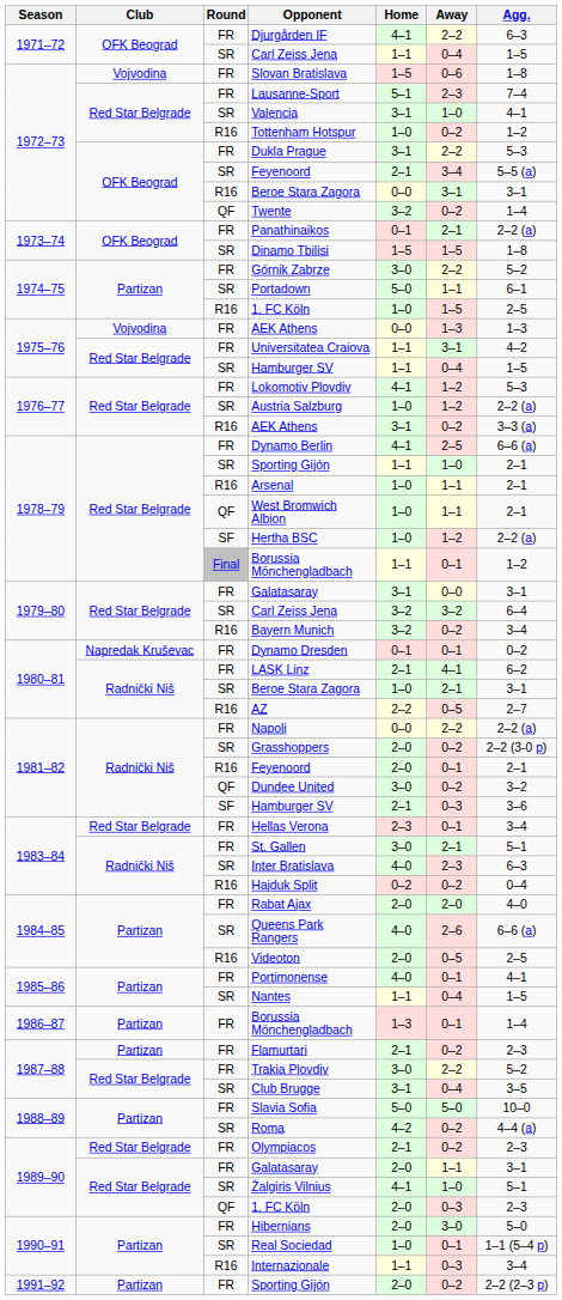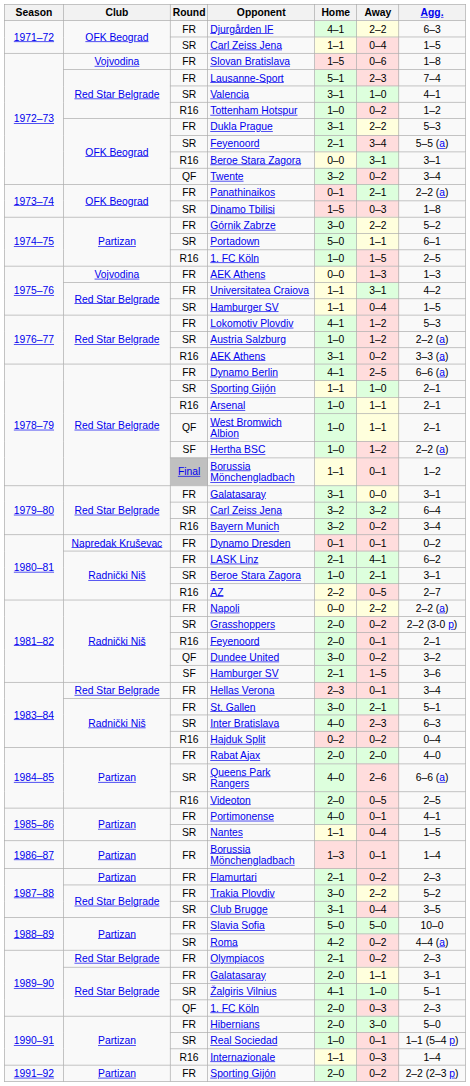 <table class="wikitable" style="font-size:95%; text-align: center;">
 <tr>
 <th width="80">Season</th>
 <th width="150">Club</th>
 <th width="30">Round</th>
 <th width="150">Opponent</th>
 <th width="55">Home</th>
 <th width="55">Away</th>
 <th width="90"><a href='#'>Agg.</a></th>
 </tr>
 <tr>
 <td rowspan=2><a href='#'>1971–72</a></td>
 <td rowspan=2><a href='#'>OFK Beograd</a></td>
 <td>FR</td>
 <td align="left"> <a href='#'>Djurgården IF</a></td>
 <td bgcolor="#ddffdd">4–1</td>
 <td bgcolor="#ffffdd">2–2</td>
 <td>6–3</td>
 </tr>
 <tr>
 <td>SR</td>
 <td align="left"> <a href='#'>Carl Zeiss Jena</a></td>
 <td bgcolor="#ffffdd">1–1</td>
 <td bgcolor="#ffdddd">0–4</td>
 <td>1–5</td>
 </tr>
 <tr>
 <td rowspan=8><a href='#'>1972–73</a></td>
 <td><a href='#'>Vojvodina</a></td>
 <td>FR</td>
 <td align="left"> <a href='#'>Slovan Bratislava</a></td>
 <td bgcolor="#ffdddd">1–5</td>
 <td bgcolor="#ffdddd">0–6</td>
 <td>1–8</td>
 </tr>
 <tr>
 <td rowspan=3><a href='#'>Red Star Belgrade</a></td>
 <td>FR</td>
 <td align="left"> <a href='#'>Lausanne-Sport</a></td>
 <td bgcolor="#ddffdd">5–1</td>
 <td bgcolor="#ffdddd">2–3</td>
 <td>7–4</td>
 </tr>
 <tr>
 <td>SR</td>
 <td align="left"> <a href='#'>Valencia</a></td>
 <td bgcolor="#ddffdd">3–1</td>
 <td bgcolor="#ddffdd">1–0</td>
 <td>4–1</td>
 </tr>
 <tr>
 <td>R16</td>
 <td align="left"> <a href='#'>Tottenham Hotspur</a></td>
 <td bgcolor="#ddffdd">1–0</td>
 <td bgcolor="#ffdddd">0–2</td>
 <td>1–2</td>
 </tr>
 <tr>
 <td rowspan=4><a href='#'>OFK Beograd</a></td>
 <td>FR</td>
 <td align="left"> <a href='#'>Dukla Prague</a></td>
 <td bgcolor="#ddffdd">3–1</td>
 <td bgcolor="#ffffdd">2–2</td>
 <td>5–3</td>
 </tr>
 <tr>
 <td>SR</td>
 <td align="left"> <a href='#'>Feyenoord</a></td>
 <td bgcolor="#ddffdd">2–1</td>
 <td bgcolor="#ffdddd">3–4</td>
 <td>5–5 (<a href='#'>a</a>)</td>
 </tr>
 <tr>
 <td>R16</td>
 <td align="left"> <a href='#'>Beroe Stara Zagora</a></td>
 <td bgcolor="#ffffdd">0–0</td>
 <td bgcolor="#ddffdd">3–1</td>
 <td>3–1</td>
 </tr>
 <tr>
 <td>QF</td>
 <td align="left"> <a href='#'>Twente</a></td>
 <td bgcolor="#ddffdd">3–2</td>
 <td bgcolor="#ffdddd">0–2</td>
-<td>1–4</td>
+<td>3–4</td>
 </tr>
 <tr>
 <td rowspan=2><a href='#'>1973–74</a></td>
 <td rowspan=2><a href='#'>OFK Beograd</a></td>
 <td>FR</td>
 <td align="left"> <a href='#'>Panathinaikos</a></td>
 <td bgcolor="#ffdddd">0–1</td>
 <td bgcolor="#ddffdd">2–1</td>
 <td>2–2 (<a href='#'>a</a>)</td>
 </tr>
 <tr>
 <td>SR</td>
 <td align="left"> <a href='#'>Dinamo Tbilisi</a></td>
 <td bgcolor="#ffdddd">1–5</td>
-<td bgcolor="#ffdddd">1–5</td>
+<td bgcolor="#ffdddd">0–3</td>
 <td>1–8</td>
 </tr>
 <tr>
 <td rowspan=3><a href='#'>1974–75</a></td>
 <td rowspan=3><a href='#'>Partizan</a></td>
 <td>FR</td>
 <td align="left"> <a href='#'>Górnik Zabrze</a></td>
 <td bgcolor="#ddffdd">3–0</td>
 <td bgcolor="#ffffdd">2–2</td>
 <td>5–2</td>
 </tr>
 <tr>
 <td>SR</td>
 <td align="left"> <a href='#'>Portadown</a></td>
 <td bgcolor="#ddffdd">5–0</td>
 <td bgcolor="#ffffdd">1–1</td>
 <td>6–1</td>
 </tr>
 <tr>
 <td>R16</td>
 <td align="left"> <a href='#'>1. FC Köln</a></td>
 <td bgcolor="#ddffdd">1–0</td>
 <td bgcolor="#ffdddd">1–5</td>
 <td>2–5</td>
 </tr>
 <tr>
 <td rowspan=3><a href='#'>1975–76</a></td>
 <td><a href='#'>Vojvodina</a></td>
 <td>FR</td>
 <td align="left"> <a href='#'>AEK Athens</a></td>
 <td bgcolor="#ffffdd">0–0</td>
 <td bgcolor="#ffdddd">1–3</td>
 <td>1–3</td>
 </tr>
 <tr>
 <td rowspan=2><a href='#'>Red Star Belgrade</a></td>
 <td>FR</td>
 <td align="left"> <a href='#'>Universitatea Craiova</a></td>
 <td bgcolor="#ffffdd">1–1</td>
 <td bgcolor="#ddffdd">3–1</td>
 <td>4–2</td>
 </tr>
 <tr>
 <td>SR</td>
 <td align="left"> <a href='#'>Hamburger SV</a></td>
 <td bgcolor="#ffffdd">1–1</td>
 <td bgcolor="#ffdddd">0–4</td>
 <td>1–5</td>
 </tr>
 <tr>
 <td rowspan=3><a href='#'>1976–77</a></td>
 <td rowspan=3><a href='#'>Red Star Belgrade</a></td>
 <td>FR</td>
 <td align="left"> <a href='#'>Lokomotiv Plovdiv</a></td>
 <td bgcolor="#ddffdd">4–1</td>
 <td bgcolor="#ffdddd">1–2</td>
 <td>5–3</td>
 </tr>
 <tr>
 <td>SR</td>
 <td align="left"> <a href='#'>Austria Salzburg</a></td>
 <td bgcolor="#ddffdd">1–0</td>
 <td bgcolor="#ffdddd">1–2</td>
 <td>2–2 (<a href='#'>a</a>)</td>
 </tr>
 <tr>
 <td>R16</td>
 <td align="left"> <a href='#'>AEK Athens</a></td>
 <td bgcolor="#ddffdd">3–1</td>
 <td bgcolor="#ffdddd">0–2</td>
 <td>3–3 (<a href='#'>a</a>)</td>
 </tr>
 <tr>
 <td rowspan=6><a href='#'>1978–79</a></td>
 <td rowspan=6><a href='#'>Red Star Belgrade</a></td>
 <td>FR</td>
 <td align="left"> <a href='#'>Dynamo Berlin</a></td>
 <td bgcolor="#ddffdd">4–1</td>
 <td bgcolor="#ffdddd">2–5</td>
 <td>6–6 (<a href='#'>a</a>)</td>
 </tr>
 <tr>
 <td>SR</td>
 <td align="left"> <a href='#'>Sporting Gijón</a></td>
 <td bgcolor="#ffffdd">1–1</td>
 <td bgcolor="#ddffdd">1–0</td>
 <td>2–1</td>
 </tr>
 <tr>
 <td>R16</td>
 <td align="left"> <a href='#'>Arsenal</a></td>
 <td bgcolor="#ddffdd">1–0</td>
 <td bgcolor="#ffffdd">1–1</td>
 <td>2–1</td>
 </tr>
 <tr>
 <td>QF</td>
 <td align="left"> <a href='#'>West Bromwich Albion</a></td>
 <td bgcolor="#ddffdd">1–0</td>
 <td bgcolor="#ffffdd">1–1</td>
 <td>2–1</td>
 </tr>
 <tr>
 <td>SF</td>
 <td align="left"> <a href='#'>Hertha BSC</a></td>
 <td bgcolor="#ddffdd">1–0</td>
 <td bgcolor="#ffdddd">1–2</td>
 <td>2–2 (<a href='#'>a</a>)</td>
 </tr>
 <tr>
 <td style="text-align:center; background:silver"><a href='#'>Final</a></td>
 <td align="left"> <a href='#'>Borussia Mönchengladbach</a></td>
 <td bgcolor="#ffffdd">1–1</td>
 <td bgcolor="#ffdddd">0–1</td>
 <td>1–2</td>
 </tr>
 <tr>
 <td rowspan=3><a href='#'>1979–80</a></td>
 <td rowspan=3><a href='#'>Red Star Belgrade</a></td>
 <td>FR</td>
 <td align="left"> <a href='#'>Galatasaray</a></td>
 <td bgcolor="#ddffdd">3–1</td>
 <td bgcolor="#ffffdd">0–0</td>
 <td>3–1</td>
 </tr>
 <tr>
 <td>SR</td>
 <td align="left"> <a href='#'>Carl Zeiss Jena</a></td>
 <td bgcolor="#ddffdd">3–2</td>
 <td bgcolor="#ddffdd">3–2</td>
 <td>6–4</td>
 </tr>
 <tr>
 <td>R16</td>
 <td align="left"> <a href='#'>Bayern Munich</a></td>
 <td bgcolor="#ddffdd">3–2</td>
 <td bgcolor="#ffdddd">0–2</td>
 <td>3–4</td>
 </tr>
 <tr>
 <td rowspan=4><a href='#'>1980–81</a></td>
 <td><a href='#'>Napredak Kruševac</a></td>
 <td>FR</td>
 <td align="left"> <a href='#'>Dynamo Dresden</a></td>
 <td bgcolor="#ffdddd">0–1</td>
 <td bgcolor="#ffdddd">0–1</td>
 <td>0–2</td>
 </tr>
 <tr>
 <td rowspan=3><a href='#'>Radnički Niš</a></td>
 <td>FR</td>
 <td align="left"> <a href='#'>LASK Linz</a></td>
 <td bgcolor="#ddffdd">2–1</td>
 <td bgcolor="#ddffdd">4–1</td>
 <td>6–2</td>
 </tr>
 <tr>
 <td>SR</td>
 <td align="left"> <a href='#'>Beroe Stara Zagora</a></td>
 <td bgcolor="#ddffdd">1–0</td>
 <td bgcolor="#ddffdd">2–1</td>
 <td>3–1</td>
 </tr>
 <tr>
 <td>R16</td>
 <td align="left"> <a href='#'>AZ</a></td>
 <td bgcolor="#ffffdd">2–2</td>
 <td bgcolor="#ffdddd">0–5</td>
 <td>2–7</td>
 </tr>
 <tr>
 <td rowspan=5><a href='#'>1981–82</a></td>
 <td rowspan=5><a href='#'>Radnički Niš</a></td>
 <td>FR</td>
 <td align="left"> <a href='#'>Napoli</a></td>
 <td bgcolor="#ffffdd">0–0</td>
 <td bgcolor="#ffffdd">2–2</td>
 <td>2–2 (<a href='#'>a</a>)</td>
 </tr>
 <tr>
 <td>SR</td>
 <td align="left"> <a href='#'>Grasshoppers</a></td>
 <td bgcolor="#ddffdd">2–0</td>
 <td bgcolor="#ffdddd">0–2</td>
 <td>2–2 (3-0 <a href='#'>p</a>)</td>
 </tr>
 <tr>
 <td>R16</td>
 <td align="left"> <a href='#'>Feyenoord</a></td>
 <td bgcolor="#ddffdd">2–0</td>
 <td bgcolor="#ffdddd">0–1</td>
 <td>2–1</td>
 </tr>
 <tr>
 <td>QF</td>
 <td align="left"> <a href='#'>Dundee United</a></td>
 <td bgcolor="#ddffdd">3–0</td>
 <td bgcolor="#ffdddd">0–2</td>
 <td>3–2</td>
 </tr>
 <tr>
 <td>SF</td>
 <td align="left"> <a href='#'>Hamburger SV</a></td>
 <td bgcolor="#ddffdd">2–1</td>
-<td bgcolor="#ffdddd">0–3</td>
+<td bgcolor="#ffdddd">1–5</td>
 <td>3–6</td>
 </tr>
 <tr>
 <td rowspan=4><a href='#'>1983–84</a></td>
 <td><a href='#'>Red Star Belgrade</a></td>
 <td>FR</td>
 <td align="left"> <a href='#'>Hellas Verona</a></td>
 <td bgcolor="#ffdddd">2–3</td>
 <td bgcolor="#ffdddd">0–1</td>
 <td>3–4</td>
 </tr>
 <tr>
 <td rowspan=3><a href='#'>Radnički Niš</a></td>
 <td>FR</td>
 <td align="left"> <a href='#'>St. Gallen</a></td>
 <td bgcolor="#ddffdd">3–0</td>
 <td bgcolor="#ddffdd">2–1</td>
 <td>5–1</td>
 </tr>
 <tr>
 <td>SR</td>
 <td align="left"> <a href='#'>Inter Bratislava</a></td>
 <td bgcolor="#ddffdd">4–0</td>
 <td bgcolor="#ffdddd">2–3</td>
 <td>6–3</td>
 </tr>
 <tr>
 <td>R16</td>
 <td align="left"> <a href='#'>Hajduk Split</a></td>
 <td bgcolor="#ffdddd">0–2</td>
 <td bgcolor="#ffdddd">0–2</td>
 <td>0–4</td>
 </tr>
 <tr>
 <td rowspan=3><a href='#'>1984–85</a></td>
 <td rowspan=3><a href='#'>Partizan</a></td>
 <td>FR</td>
 <td align="left"> <a href='#'>Rabat Ajax</a></td>
 <td bgcolor="#ddffdd">2–0</td>
 <td bgcolor="#ddffdd">2–0</td>
 <td>4–0</td>
 </tr>
 <tr>
 <td>SR</td>
 <td align="left"> <a href='#'>Queens Park Rangers</a></td>
 <td bgcolor="#ddffdd">4–0</td>
 <td bgcolor="#ffdddd">2–6</td>
 <td>6–6 (<a href='#'>a</a>)</td>
 </tr>
 <tr>
 <td>R16</td>
 <td align="left"> <a href='#'>Videoton</a></td>
 <td bgcolor="#ddffdd">2–0</td>
 <td bgcolor="#ffdddd">0–5</td>
 <td>2–5</td>
 </tr>
 <tr>
 <td rowspan=2><a href='#'>1985–86</a></td>
 <td rowspan=2><a href='#'>Partizan</a></td>
 <td>FR</td>
 <td align="left"> <a href='#'>Portimonense</a></td>
 <td bgcolor="#ddffdd">4–0</td>
 <td bgcolor="#ffdddd">0–1</td>
 <td>4–1</td>
 </tr>
 <tr>
 <td>SR</td>
 <td align="left"> <a href='#'>Nantes</a></td>
 <td bgcolor="#ffffdd">1–1</td>
 <td bgcolor="#ffdddd">0–4</td>
 <td>1–5</td>
 </tr>
 <tr>
 <td><a href='#'>1986–87</a></td>
 <td><a href='#'>Partizan</a></td>
 <td>FR</td>
 <td align="left"> <a href='#'>Borussia Mönchengladbach</a></td>
 <td bgcolor="#ffdddd">1–3</td>
 <td bgcolor="#ffdddd">0–1</td>
 <td>1–4</td>
 </tr>
 <tr>
 <td rowspan=3><a href='#'>1987–88</a></td>
 <td><a href='#'>Partizan</a></td>
 <td>FR</td>
 <td align="left"> <a href='#'>Flamurtari</a></td>
 <td bgcolor="#ddffdd">2–1</td>
 <td bgcolor="#ffdddd">0–2</td>
 <td>2–3</td>
 </tr>
 <tr>
 <td rowspan=2><a href='#'>Red Star Belgrade</a></td>
 <td>FR</td>
 <td align="left"> <a href='#'>Trakia Plovdiv</a></td>
 <td bgcolor="#ddffdd">3–0</td>
 <td bgcolor="#ffffdd">2–2</td>
 <td>5–2</td>
 </tr>
 <tr>
 <td>SR</td>
 <td align="left"> <a href='#'>Club Brugge</a></td>
 <td bgcolor="#ddffdd">3–1</td>
 <td bgcolor="#ffdddd">0–4</td>
 <td>3–5</td>
 </tr>
 <tr>
 <td rowspan=2><a href='#'>1988–89</a></td>
 <td rowspan=2><a href='#'>Partizan</a></td>
 <td>FR</td>
 <td align="left"> <a href='#'>Slavia Sofia</a></td>
 <td bgcolor="#ddffdd">5–0</td>
 <td bgcolor="#ddffdd">5–0</td>
 <td>10–0</td>
 </tr>
 <tr>
 <td>SR</td>
 <td align="left"> <a href='#'>Roma</a></td>
 <td bgcolor="#ddffdd">4–2</td>
 <td bgcolor="#ffdddd">0–2</td>
 <td>4–4 (<a href='#'>a</a>)</td>
 </tr>
 <tr>
 <td rowspan=4><a href='#'>1989–90</a></td>
 <td><a href='#'>Red Star Belgrade</a></td>
 <td>FR</td>
 <td align="left"> <a href='#'>Olympiacos</a></td>
 <td bgcolor="#ddffdd">2–1</td>
 <td bgcolor="#ffdddd">0–2</td>
 <td>2–3</td>
 </tr>
 <tr>
 <td rowspan=3><a href='#'>Red Star Belgrade</a></td>
 <td>FR</td>
 <td align="left"> <a href='#'>Galatasaray</a></td>
 <td bgcolor="#ddffdd">2–0</td>
 <td bgcolor="#ffffdd">1–1</td>
 <td>3–1</td>
 </tr>
 <tr>
 <td>SR</td>
 <td align="left"> <a href='#'>Žalgiris Vilnius</a></td>
 <td bgcolor="#ddffdd">4–1</td>
 <td bgcolor="#ddffdd">1–0</td>
 <td>5–1</td>
 </tr>
 <tr>
 <td>QF</td>
 <td align="left"> <a href='#'>1. FC Köln</a></td>
 <td bgcolor="#ddffdd">2–0</td>
 <td bgcolor="#ffdddd">0–3</td>
 <td>2–3</td>
 </tr>
 <tr>
 <td rowspan=3><a href='#'>1990–91</a></td>
 <td rowspan=3><a href='#'>Partizan</a></td>
 <td>FR</td>
 <td align="left"> <a href='#'>Hibernians</a></td>
 <td bgcolor="#ddffdd">2–0</td>
 <td bgcolor="#ddffdd">3–0</td>
 <td>5–0</td>
 </tr>
 <tr>
 <td>SR</td>
 <td align="left"> <a href='#'>Real Sociedad</a></td>
 <td bgcolor="#ddffdd">1–0</td>
 <td bgcolor="#ffdddd">0–1</td>
 <td>1–1 (5–4 <a href='#'>p</a>)</td>
 </tr>
 <tr>
 <td>R16</td>
 <td align="left"> <a href='#'>Internazionale</a></td>
 <td bgcolor="#ffffdd">1–1</td>
 <td bgcolor="#ffdddd">0–3</td>
-<td>3–4</td>
+<td>1–4</td>
 </tr>
 <tr>
 <td><a href='#'>1991–92</a></td>
 <td><a href='#'>Partizan</a></td>
 <td>FR</td>
 <td align="left"> <a href='#'>Sporting Gijón</a></td>
 <td bgcolor="#ddffdd">2–0</td>
 <td bgcolor="#ffdddd">0–2</td>
 <td>2–2 (2–3 <a href='#'>p</a>)</td>
 </tr>
 </table>
